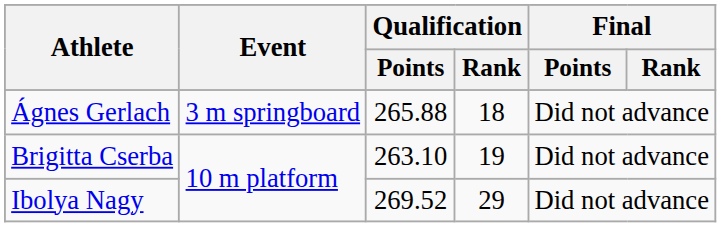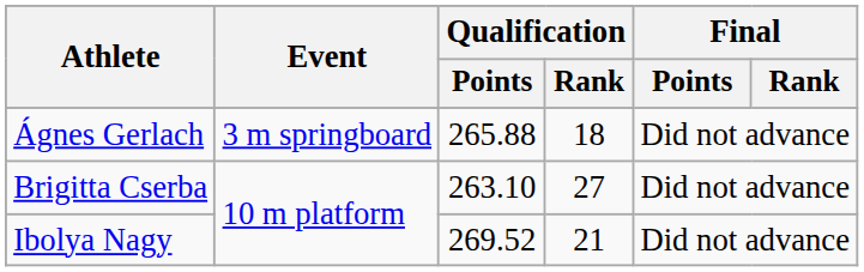 <table class="wikitable" style="font-size:90%">
 <tr>
 <th rowspan=2>Athlete</th>
 <th rowspan=2>Event</th>
 <th colspan=2>Qualification</th>
 <th colspan=2>Final</th>
 </tr>
 <tr style="font-size:95%">
 <th>Points</th>
 <th>Rank</th>
 <th>Points</th>
 <th>Rank</th>
 </tr>
 <tr align=center>
 <td align=left><a href='#'>Ágnes Gerlach</a></td>
 <td align=left><a href='#'>3 m springboard</a></td>
 <td>265.88</td>
 <td>18</td>
 <td colspan=2>Did not advance</td>
 </tr>
 <tr align=center>
 <td align=left><a href='#'>Brigitta Cserba</a></td>
 <td align=left rowspan=2><a href='#'>10 m platform</a></td>
 <td>263.10</td>
-<td>19</td>
+<td>27</td>
 <td colspan=2>Did not advance</td>
 </tr>
 <tr align=center>
 <td align=left><a href='#'>Ibolya Nagy</a></td>
 <td>269.52</td>
-<td>29</td>
+<td>21</td>
 <td colspan=2>Did not advance</td>
 </tr>
 </table>
